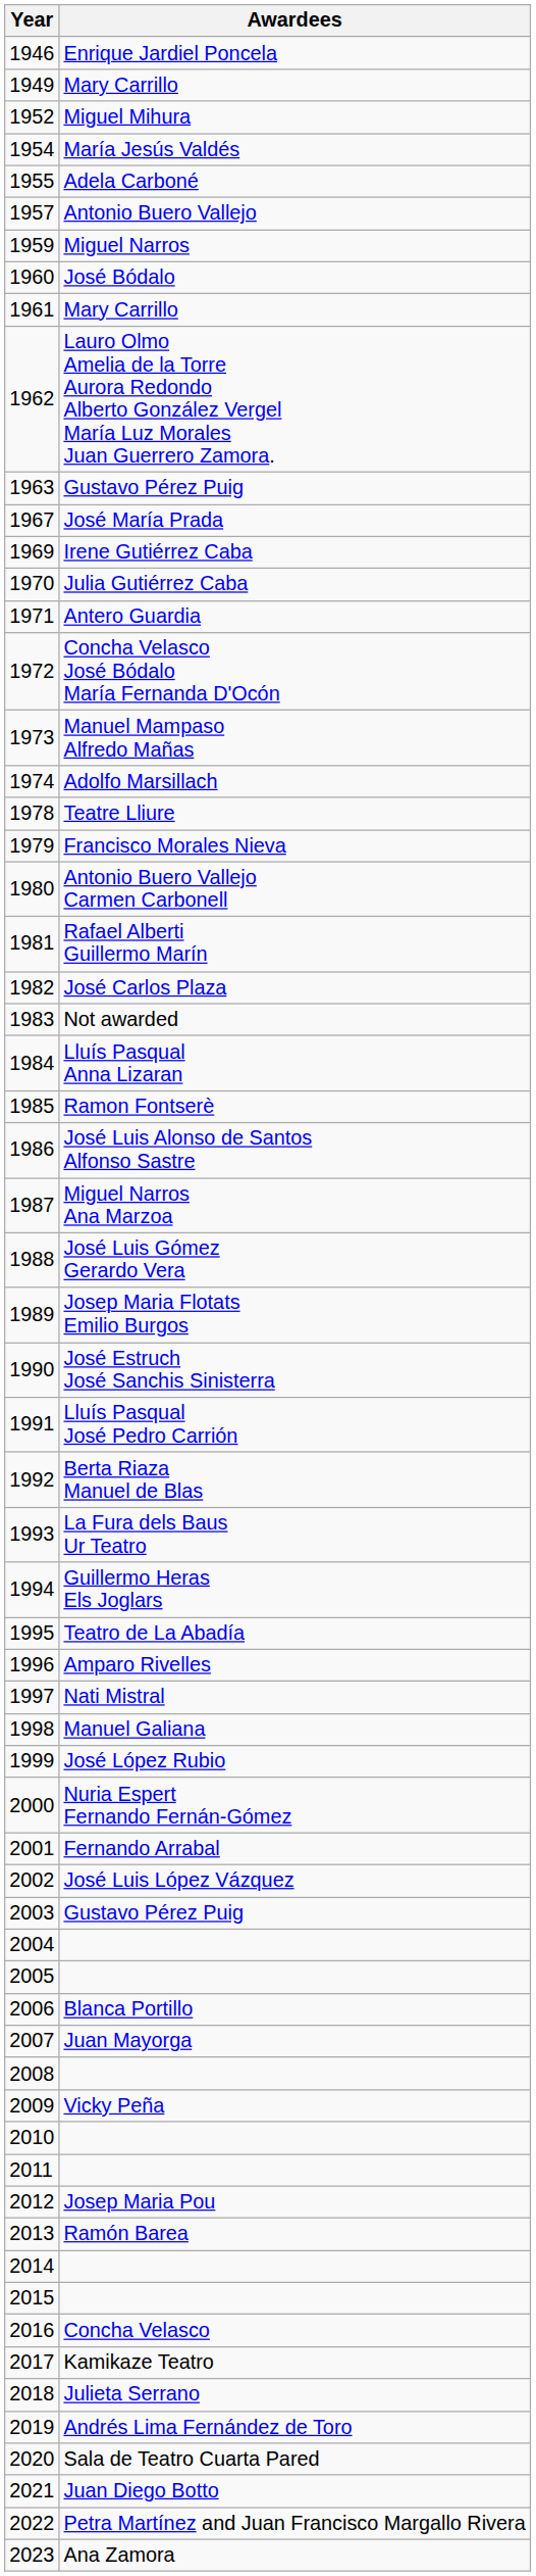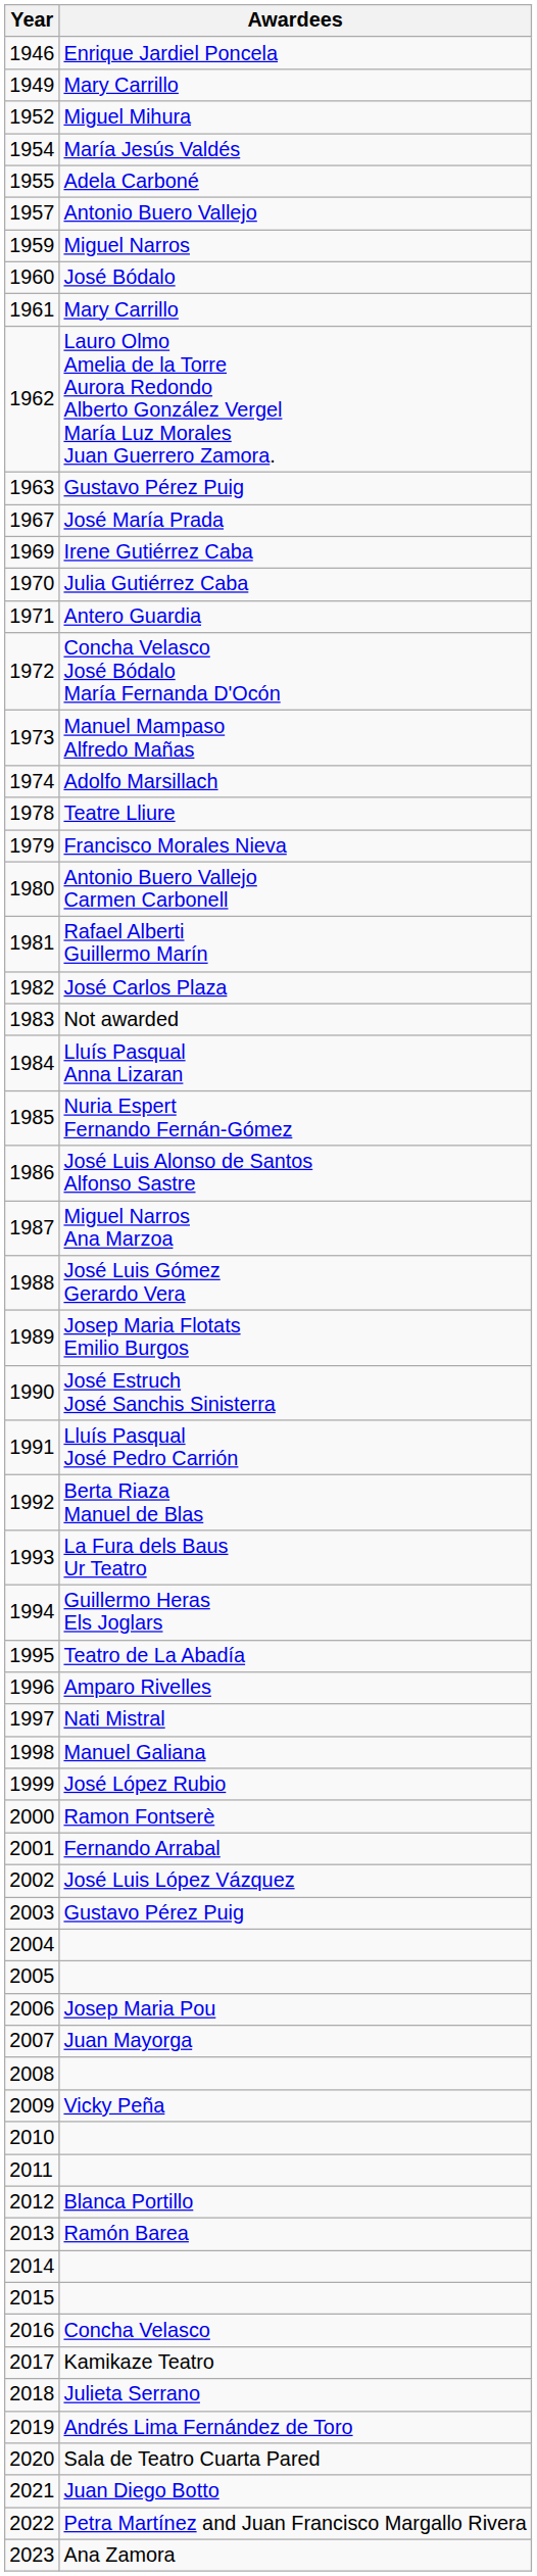 <table class="wikitable sortable">
 <tr>
 <th>Year</th>
 <th>Awardees</th>
 </tr>
 <tr>
 <td>1946</td>
 <td><a href='#'>Enrique Jardiel Poncela</a></td>
 </tr>
 <tr>
 <td>1949</td>
 <td><a href='#'>Mary Carrillo</a></td>
 </tr>
 <tr>
 <td>1952</td>
 <td><a href='#'>Miguel Mihura</a></td>
 </tr>
 <tr>
 <td>1954</td>
 <td><a href='#'>María Jesús Valdés</a></td>
 </tr>
 <tr>
 <td>1955</td>
 <td><a href='#'>Adela Carboné</a></td>
 </tr>
 <tr>
 <td>1957</td>
 <td><a href='#'>Antonio Buero Vallejo</a></td>
 </tr>
 <tr>
 <td>1959</td>
 <td><a href='#'>Miguel Narros</a></td>
 </tr>
 <tr>
 <td>1960</td>
 <td><a href='#'>José Bódalo</a></td>
 </tr>
 <tr>
 <td>1961</td>
 <td><a href='#'>Mary Carrillo</a></td>
 </tr>
 <tr>
 <td>1962</td>
 <td><a href='#'>Lauro Olmo</a> <br> <a href='#'>Amelia de la Torre</a> <br> <a href='#'>Aurora Redondo</a> <br> <a href='#'>Alberto González Vergel</a> <br> <a href='#'>María Luz Morales</a> <br> <a href='#'>Juan Guerrero Zamora</a>.</td>
 </tr>
 <tr>
 <td>1963</td>
 <td><a href='#'>Gustavo Pérez Puig</a></td>
 </tr>
 <tr>
 <td>1967</td>
 <td><a href='#'>José María Prada</a></td>
 </tr>
 <tr>
 <td>1969</td>
 <td><a href='#'>Irene Gutiérrez Caba</a></td>
 </tr>
 <tr>
 <td>1970</td>
 <td><a href='#'>Julia Gutiérrez Caba</a></td>
 </tr>
 <tr>
 <td>1971</td>
 <td><a href='#'>Antero Guardia</a></td>
 </tr>
 <tr>
 <td>1972</td>
 <td><a href='#'>Concha Velasco</a> <br> <a href='#'>José Bódalo</a> <br> <a href='#'>María Fernanda D'Ocón</a></td>
 </tr>
 <tr>
 <td>1973</td>
 <td><a href='#'>Manuel Mampaso</a> <br> <a href='#'>Alfredo Mañas</a></td>
 </tr>
 <tr>
 <td>1974</td>
 <td><a href='#'>Adolfo Marsillach</a></td>
 </tr>
 <tr>
 <td>1978</td>
 <td><a href='#'>Teatre Lliure</a></td>
 </tr>
 <tr>
 <td>1979</td>
 <td><a href='#'>Francisco Morales Nieva</a></td>
 </tr>
 <tr>
 <td>1980</td>
 <td><a href='#'>Antonio Buero Vallejo</a> <br> <a href='#'>Carmen Carbonell</a></td>
 </tr>
 <tr>
 <td>1981</td>
 <td><a href='#'>Rafael Alberti</a> <br> <a href='#'>Guillermo Marín</a></td>
 </tr>
 <tr>
 <td>1982</td>
 <td><a href='#'>José Carlos Plaza</a></td>
 </tr>
 <tr>
 <td>1983</td>
 <td>Not awarded</td>
 </tr>
 <tr>
 <td>1984</td>
 <td><a href='#'>Lluís Pasqual</a> <br> <a href='#'>Anna Lizaran</a></td>
 </tr>
 <tr>
 <td>1985</td>
-<td><a href='#'>Ramon Fontserè</a></td>
+<td><a href='#'>Nuria Espert</a> <br> <a href='#'>Fernando Fernán-Gómez</a></td>
 </tr>
 <tr>
 <td>1986</td>
 <td><a href='#'>José Luis Alonso de Santos</a> <br> <a href='#'>Alfonso Sastre</a></td>
 </tr>
 <tr>
 <td>1987</td>
 <td><a href='#'>Miguel Narros</a> <br> <a href='#'>Ana Marzoa</a></td>
 </tr>
 <tr>
 <td>1988</td>
 <td><a href='#'>José Luis Gómez</a> <br> <a href='#'>Gerardo Vera</a></td>
 </tr>
 <tr>
 <td>1989</td>
 <td><a href='#'>Josep Maria Flotats</a> <br> <a href='#'>Emilio Burgos</a></td>
 </tr>
 <tr>
 <td>1990</td>
 <td><a href='#'>José Estruch</a> <br> <a href='#'>José Sanchis Sinisterra</a></td>
 </tr>
 <tr>
 <td>1991</td>
 <td><a href='#'>Lluís Pasqual</a> <br> <a href='#'>José Pedro Carrión</a></td>
 </tr>
 <tr>
 <td>1992</td>
 <td><a href='#'>Berta Riaza</a> <br> <a href='#'>Manuel de Blas</a></td>
 </tr>
 <tr>
 <td>1993</td>
 <td><a href='#'>La Fura dels Baus</a> <br> <a href='#'>Ur Teatro</a></td>
 </tr>
 <tr>
 <td>1994</td>
 <td><a href='#'>Guillermo Heras</a> <br> <a href='#'>Els Joglars</a></td>
 </tr>
 <tr>
 <td>1995</td>
 <td><a href='#'>Teatro de La Abadía</a></td>
 </tr>
 <tr>
 <td>1996</td>
 <td><a href='#'>Amparo Rivelles</a></td>
 </tr>
 <tr>
 <td>1997</td>
 <td><a href='#'>Nati Mistral</a></td>
 </tr>
 <tr>
 <td>1998</td>
 <td><a href='#'>Manuel Galiana</a></td>
 </tr>
 <tr>
 <td>1999</td>
 <td><a href='#'>José López Rubio</a></td>
 </tr>
 <tr>
 <td>2000</td>
-<td><a href='#'>Nuria Espert</a> <br> <a href='#'>Fernando Fernán-Gómez</a></td>
+<td><a href='#'>Ramon Fontserè</a></td>
 </tr>
 <tr>
 <td>2001</td>
 <td><a href='#'>Fernando Arrabal</a></td>
 </tr>
 <tr>
 <td>2002</td>
 <td><a href='#'>José Luis López Vázquez</a></td>
 </tr>
 <tr>
 <td>2003</td>
 <td><a href='#'>Gustavo Pérez Puig</a></td>
 </tr>
 <tr>
 <td>2004</td>
 <td></td>
 </tr>
 <tr>
 <td>2005</td>
 <td></td>
 </tr>
 <tr>
 <td>2006</td>
-<td><a href='#'>Blanca Portillo</a></td>
+<td><a href='#'>Josep Maria Pou</a></td>
 </tr>
 <tr>
 <td>2007</td>
 <td><a href='#'>Juan Mayorga</a></td>
 </tr>
 <tr>
 <td>2008</td>
 <td></td>
 </tr>
 <tr>
 <td>2009</td>
 <td><a href='#'>Vicky Peña</a></td>
 </tr>
 <tr>
 <td>2010</td>
 <td></td>
 </tr>
 <tr>
 <td>2011</td>
 <td></td>
 </tr>
 <tr>
 <td>2012</td>
-<td><a href='#'>Josep Maria Pou</a></td>
+<td><a href='#'>Blanca Portillo</a></td>
 </tr>
 <tr>
 <td>2013</td>
 <td><a href='#'>Ramón Barea</a></td>
 </tr>
 <tr>
 <td>2014</td>
 <td></td>
 </tr>
 <tr>
 <td>2015</td>
 <td></td>
 </tr>
 <tr>
 <td>2016</td>
 <td><a href='#'>Concha Velasco</a></td>
 </tr>
 <tr>
 <td>2017</td>
 <td>Kamikaze Teatro</td>
 </tr>
 <tr>
 <td>2018</td>
 <td><a href='#'>Julieta Serrano</a></td>
 </tr>
 <tr>
 <td>2019</td>
 <td><a href='#'>Andrés Lima Fernández de Toro</a></td>
 </tr>
 <tr>
 <td>2020</td>
 <td>Sala de Teatro Cuarta Pared</td>
 </tr>
 <tr>
 <td>2021</td>
 <td><a href='#'>Juan Diego Botto</a></td>
 </tr>
 <tr>
 <td>2022</td>
 <td><a href='#'>Petra Martínez</a> and Juan Francisco Margallo Rivera</td>
 </tr>
 <tr>
 <td>2023</td>
 <td>Ana Zamora</td>
 </tr>
 </table>
